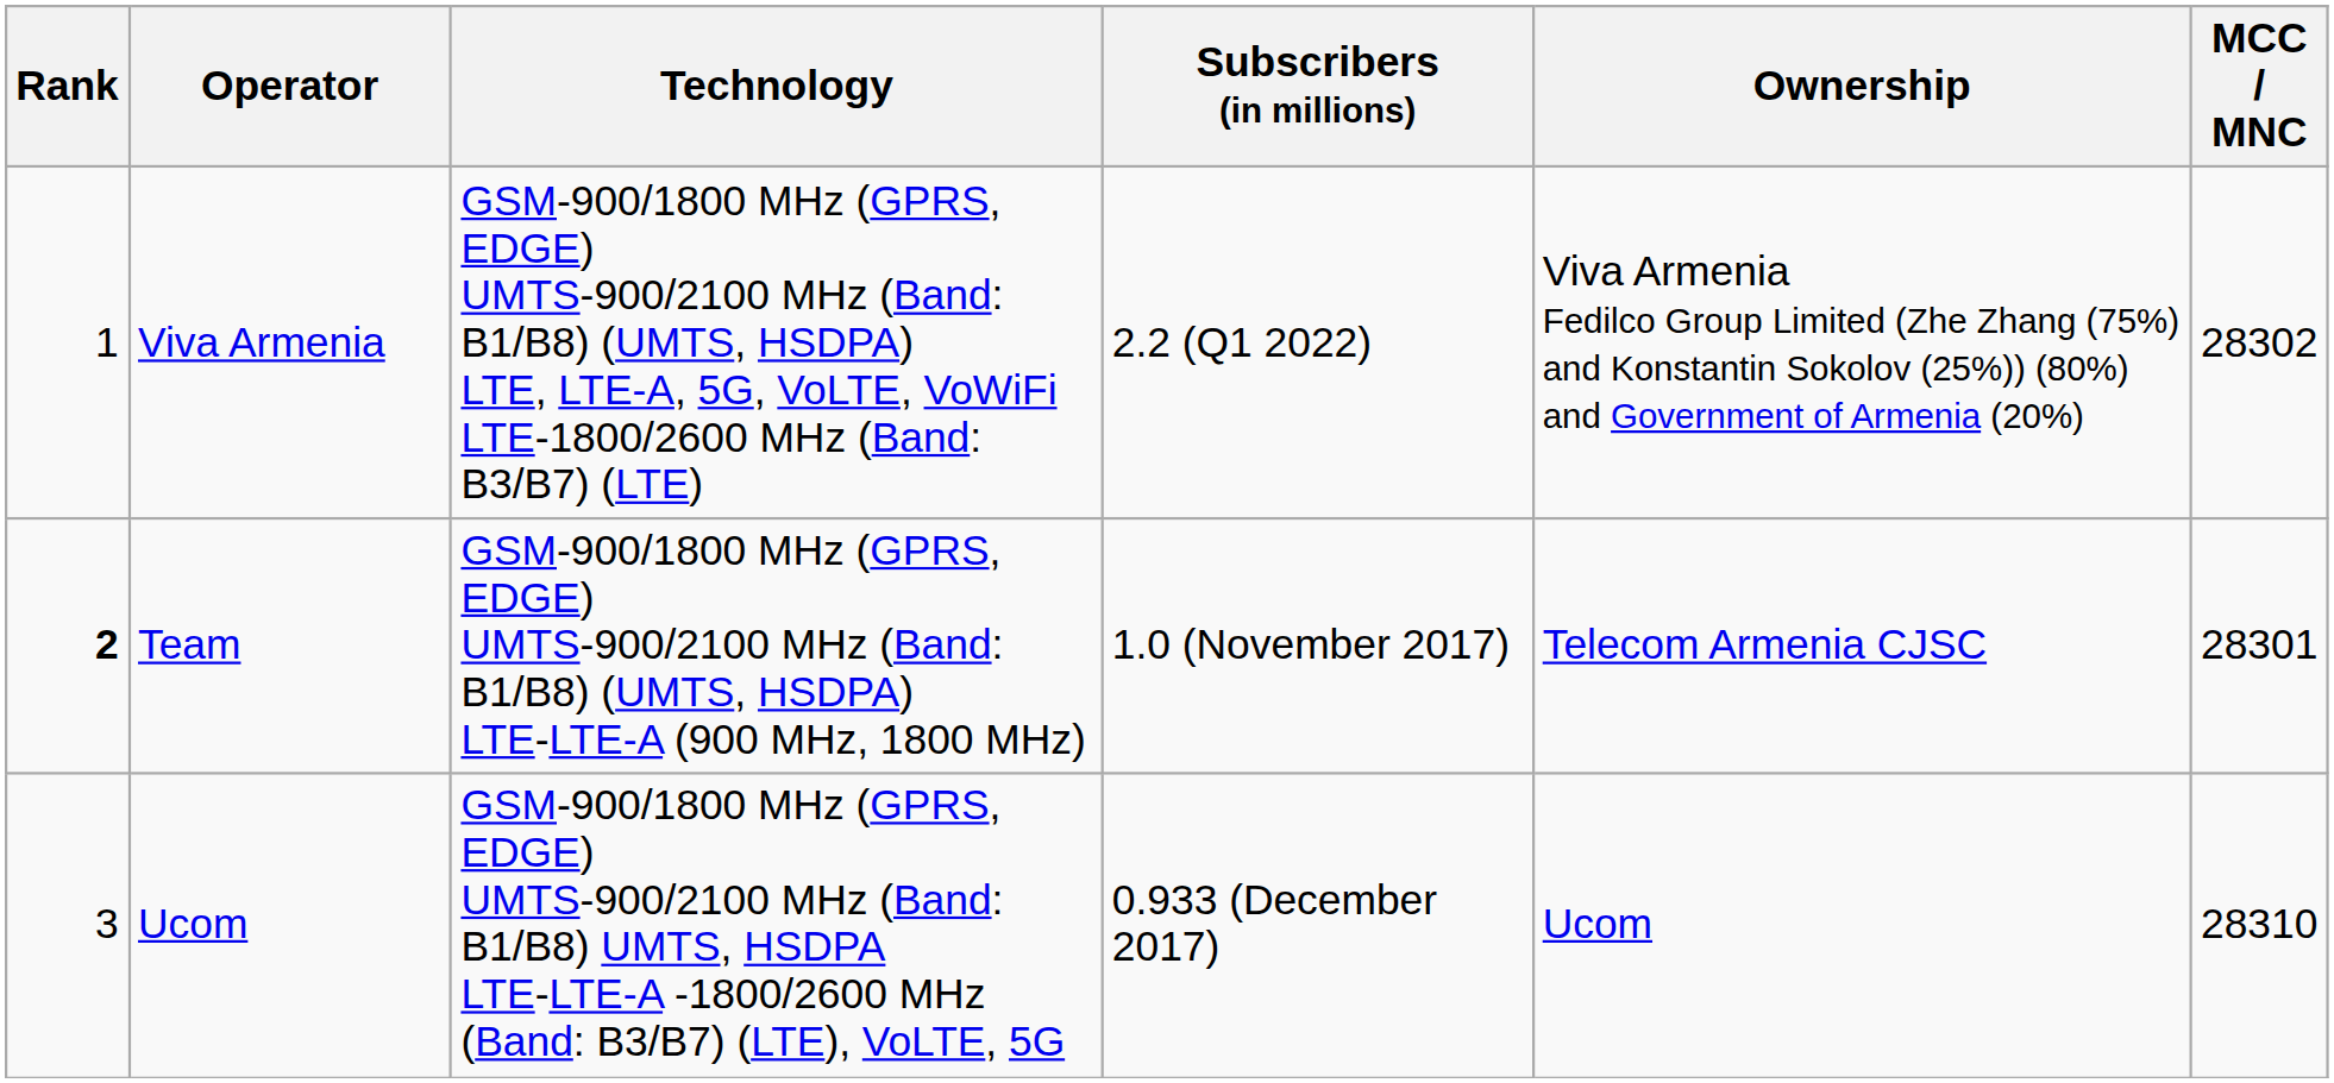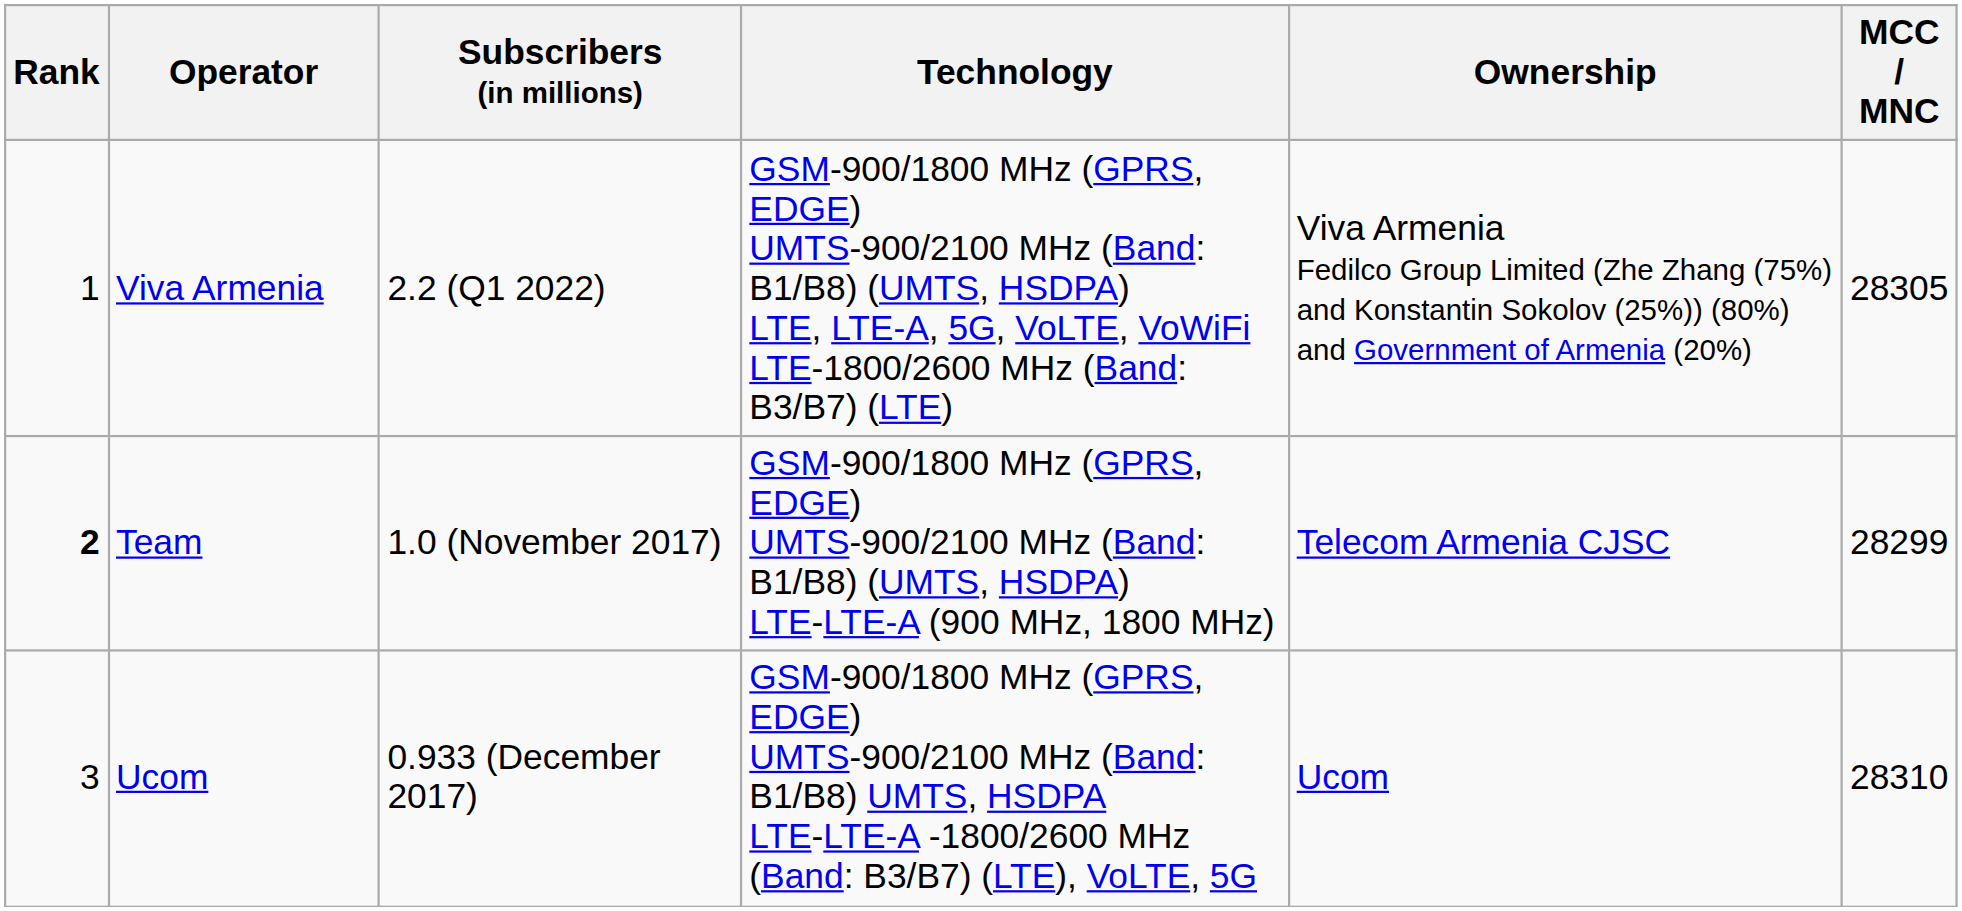 <table class="wikitable" style="width:100%;">
 <tr>
 <th style="width:3%;">Rank</th>
 <th style="width:15%;">Operator</th>
+<th style="width:20%;">Subscribers<br><small>(in millions)</small></th>
 <th style="width:30%;">Technology</th>
-<th style="width:20%;">Subscribers<br><small>(in millions)</small></th>
 <th style="width:32%;">Ownership</th>
 <th>MCC / MNC</th>
 </tr>
 <tr>
 <td align=right>1</td>
 <td><a href='#'>Viva Armenia</a></td>
+<td>2.2 (Q1 2022)</td>
 <td><a href='#'>GSM</a>-900/1800 MHz (<a href='#'>GPRS</a>, <a href='#'>EDGE</a>)<br><a href='#'>UMTS</a>-900/2100 MHz (<a href='#'>Band</a>: B1/B8) (<a href='#'>UMTS</a>, <a href='#'>HSDPA</a>)<br><a href='#'>LTE</a>, <a href='#'>LTE-A</a>, <a href='#'>5G</a>, <a href='#'>VoLTE</a>, <a href='#'>VoWiFi</a><br><a href='#'>LTE</a>-1800/2600 MHz (<a href='#'>Band</a>: B3/B7) (<a href='#'>LTE</a>)</td>
-<td>2.2 (Q1 2022)</td>
 <td>Viva Armenia <br><small>Fedilco Group Limited (Zhe Zhang (75%) and Konstantin Sokolov (25%)) (80%) and <a href='#'>Government of Armenia</a> (20%)</small></td>
-<td>28302</td>
+<td>28305</td>
 </tr>
 <tr>
 <td align=right><strong>2</strong></td>
 <td><a href='#'>Team</a></td>
+<td>1.0 (November 2017)</td>
 <td><a href='#'>GSM</a>-900/1800 MHz (<a href='#'>GPRS</a>, <a href='#'>EDGE</a>)<br><a href='#'>UMTS</a>-900/2100 MHz (<a href='#'>Band</a>: B1/B8) (<a href='#'>UMTS</a>, <a href='#'>HSDPA</a>)<br><a href='#'>LTE</a>-<a href='#'>LTE-A</a> (900 MHz, 1800 MHz)</td>
-<td>1.0 (November 2017)</td>
 <td><a href='#'>Telecom Armenia CJSC</a></td>
-<td>28301</td>
+<td>28299</td>
 </tr>
 <tr>
 <td align=right>3</td>
 <td><a href='#'>Ucom</a></td>
+<td>0.933 (December 2017)</td>
 <td><a href='#'>GSM</a>-900/1800 MHz (<a href='#'>GPRS</a>, <a href='#'>EDGE</a>)<br><a href='#'>UMTS</a>-900/2100 MHz (<a href='#'>Band</a>: B1/B8) <a href='#'>UMTS</a>, <a href='#'>HSDPA</a> <br><a href='#'>LTE</a>-<a href='#'>LTE-A</a> -1800/2600 MHz (<a href='#'>Band</a>: B3/B7) (<a href='#'>LTE</a>), <a href='#'>VoLTE</a>, <a href='#'>5G</a></td>
-<td>0.933 (December 2017)</td>
 <td><a href='#'>Ucom</a></td>
 <td>28310</td>
 </tr>
 </table>
